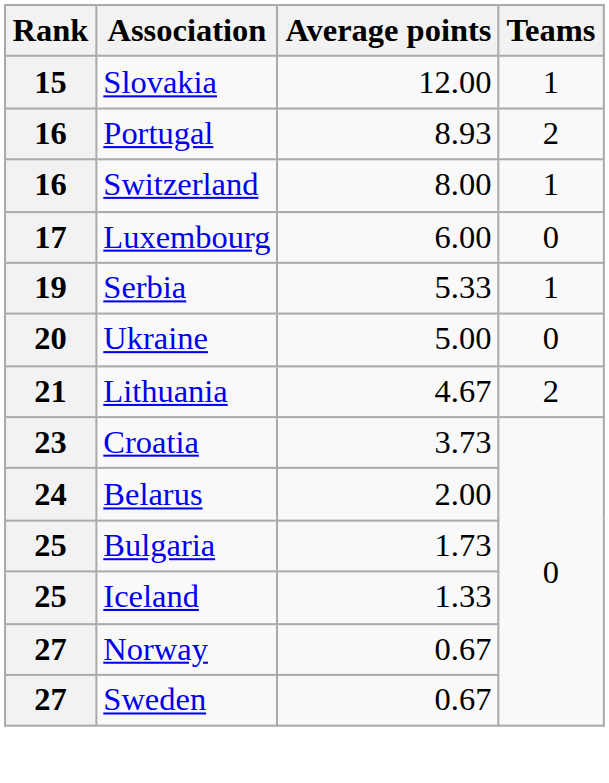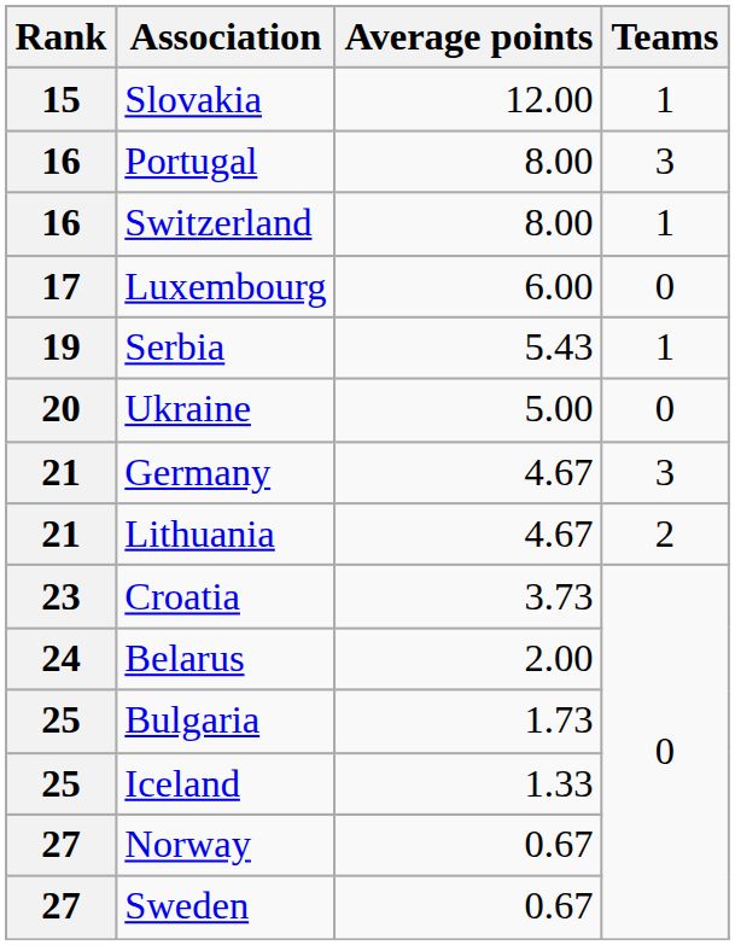 <table class="wikitable">
 <tr>
 <th>Rank</th>
 <th>Association</th>
 <th>Average points</th>
 <th>Teams</th>
 </tr>
 <tr>
 <th>15</th>
 <td> <a href='#'>Slovakia</a></td>
 <td align=right>12.00</td>
 <td rowspan="1" align="center">1</td>
 </tr>
 <tr>
 <th>16</th>
 <td> <a href='#'>Portugal</a></td>
-<td align=right>8.93</td>
-<td rowspan="1" align="center">2</td>
+<td align=right>8.00</td>
+<td rowspan="1" align="center">3</td>
 </tr>
 <tr>
 <th>16</th>
 <td> <a href='#'>Switzerland</a></td>
 <td align=right>8.00</td>
 <td rowspan="1" align="center">1</td>
 </tr>
 <tr>
 <th>17</th>
 <td> <a href='#'>Luxembourg</a></td>
 <td align=right>6.00</td>
 <td rowspan="1" align="center">0</td>
 </tr>
 <tr>
 <th>19</th>
 <td> <a href='#'>Serbia</a></td>
-<td align=right>5.33</td>
+<td align=right>5.43</td>
 <td rowspan="1" align="center">1</td>
 </tr>
 <tr>
 <th>20</th>
 <td> <a href='#'>Ukraine</a></td>
 <td align="right">5.00</td>
 <td rowspan="1" align="center">0</td>
+</tr>
+<tr>
+<th>21</th>
+<td> <a href='#'>Germany</a></td>
+<td align="right">4.67</td>
+<td rowspan="1" align="center">3</td>
 </tr>
 <tr>
 <th>21</th>
 <td> <a href='#'>Lithuania</a></td>
 <td align="right">4.67</td>
 <td rowspan="1" align="center">2</td>
 </tr>
 <tr>
 <th>23</th>
 <td> <a href='#'>Croatia</a></td>
 <td align="right">3.73</td>
 <td rowspan="6" align="center">0</td>
 </tr>
 <tr>
 <th>24</th>
 <td> <a href='#'>Belarus</a></td>
 <td align="right">2.00</td>
 </tr>
 <tr>
 <th>25</th>
 <td> <a href='#'>Bulgaria</a></td>
 <td align="right">1.73</td>
 </tr>
 <tr>
 <th>25</th>
 <td> <a href='#'>Iceland</a></td>
 <td align="right">1.33</td>
 </tr>
 <tr>
 <th>27</th>
 <td> <a href='#'>Norway</a></td>
 <td align="right">0.67</td>
 </tr>
 <tr>
 <th>27</th>
 <td> <a href='#'>Sweden</a></td>
 <td align="right">0.67</td>
 </tr>
 </table>
